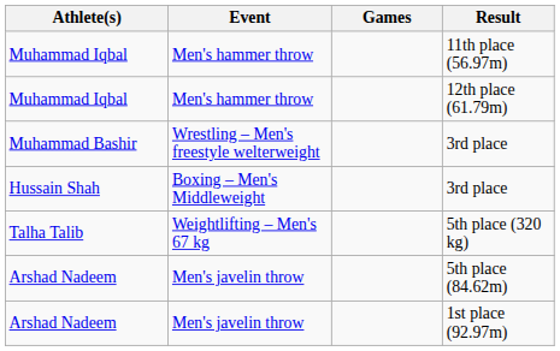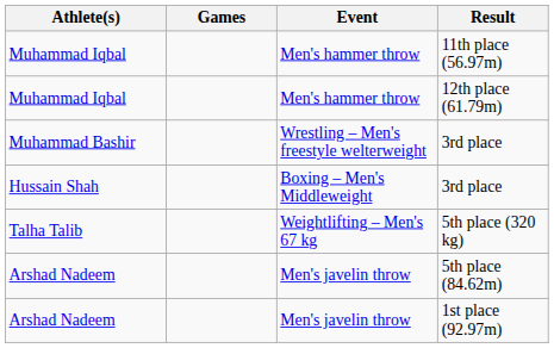 <table class="wikitable">
 <tr>
 <th width=150>Athlete(s)</th>
+<th width=100>Games</th>
 <th width=150>Event</th>
-<th width=100>Games</th>
 <th width=100>Result</th>
 </tr>
 <tr align="center">
 <td align=left><a href='#'>Muhammad Iqbal</a></td>
+<td align=left></td>
 <td align=left><a href='#'>Men's hammer throw</a></td>
-<td align=left></td>
 <td align=left>11th place (56.97m)</td>
 </tr>
 <tr align="center">
 <td align=left><a href='#'>Muhammad Iqbal</a></td>
+<td align=left></td>
 <td align=left><a href='#'>Men's hammer throw</a></td>
-<td align=left></td>
 <td align=left>12th place (61.79m)</td>
 </tr>
 <tr align="center">
 <td align=left><a href='#'>Muhammad Bashir</a></td>
+<td align=left></td>
 <td align=left><a href='#'>Wrestling – Men's freestyle welterweight</a></td>
-<td align=left></td>
 <td align=left>3rd place </td>
 </tr>
 <tr align="center">
 <td align=left><a href='#'>Hussain Shah</a></td>
+<td align=left></td>
 <td align=left><a href='#'>Boxing – Men's Middleweight</a></td>
-<td align=left></td>
 <td align=left>3rd place </td>
 </tr>
 <tr align="center">
 <td align=left><a href='#'>Talha Talib</a></td>
+<td align=left></td>
 <td align=left><a href='#'>Weightlifting – Men's 67 kg</a></td>
-<td align=left></td>
 <td align=left>5th place (320 kg)</td>
 </tr>
 <tr align="center">
 <td align=left><a href='#'>Arshad Nadeem</a></td>
+<td align=left></td>
 <td align=left><a href='#'>Men's javelin throw</a></td>
-<td align=left></td>
 <td align=left>5th place (84.62m)</td>
 </tr>
 <tr align="center">
 <td align=left><a href='#'>Arshad Nadeem</a></td>
+<td align=left></td>
 <td align=left><a href='#'>Men's javelin throw</a></td>
-<td align=left></td>
 <td align=left>1st place  (92.97m) </td>
 </tr>
 </table>
